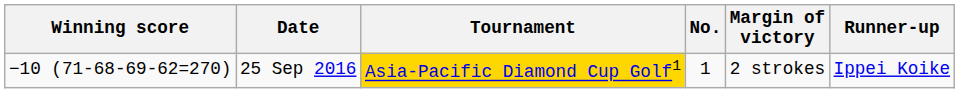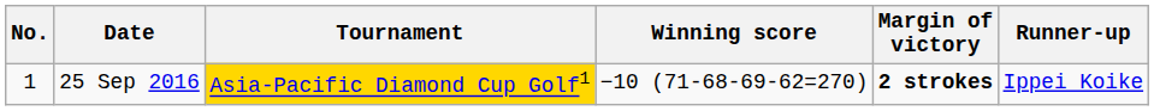 <table class="wikitable" style="font-size:95%;">
 <tr>
-<th>Winning score</th>
+<th>No.</th>
 <th>Date</th>
 <th>Tournament</th>
-<th>No.</th>
+<th>Winning score</th>
 <th>Margin of<br>victory</th>
 <th>Runner-up</th>
 </tr>
 <tr>
-<td>−10 (71-68-69-62=270)</td>
+<td align=center>1</td>
 <td align=right>25 Sep <a href='#'>2016</a></td>
 <td style="background: gold;"><a href='#'>Asia-Pacific Diamond Cup Golf</a><sup>1</sup></td>
-<td align=center>1</td>
-<td>2 strokes</td>
+<td>−10 (71-68-69-62=270)</td>
+<td><strong>2 strokes</strong></td>
 <td> <a href='#'>Ippei Koike</a></td>
 </tr>
 </table>
